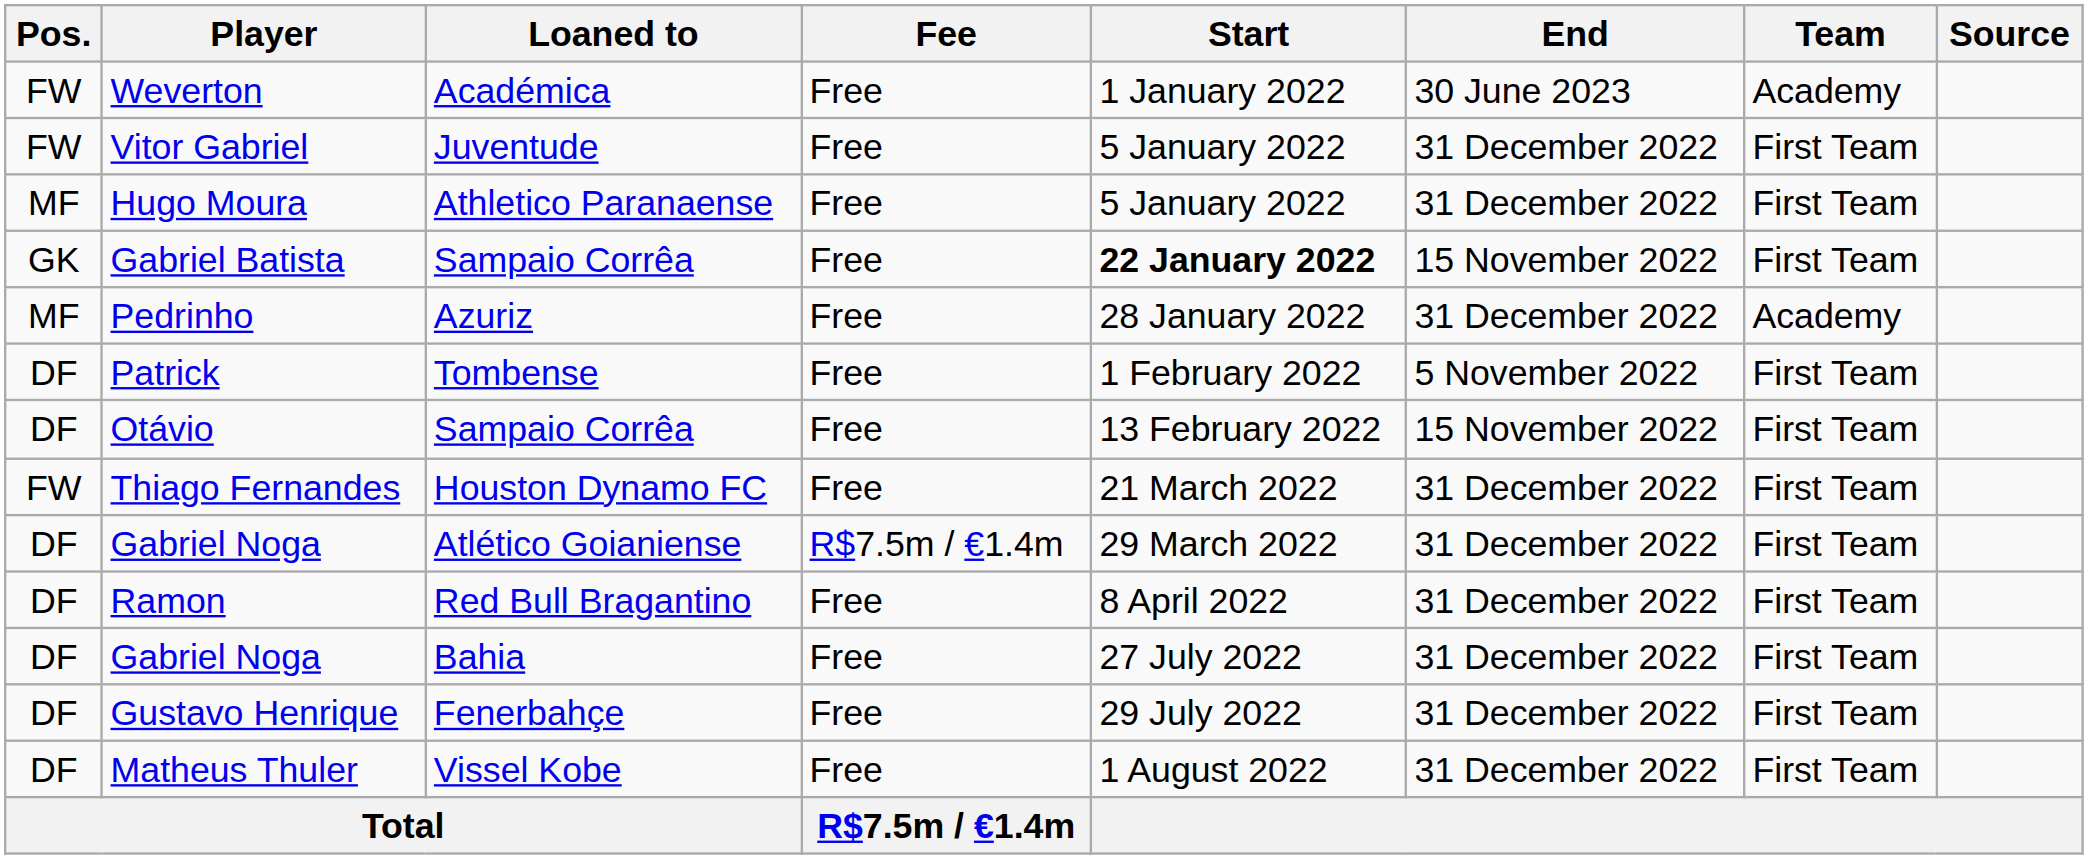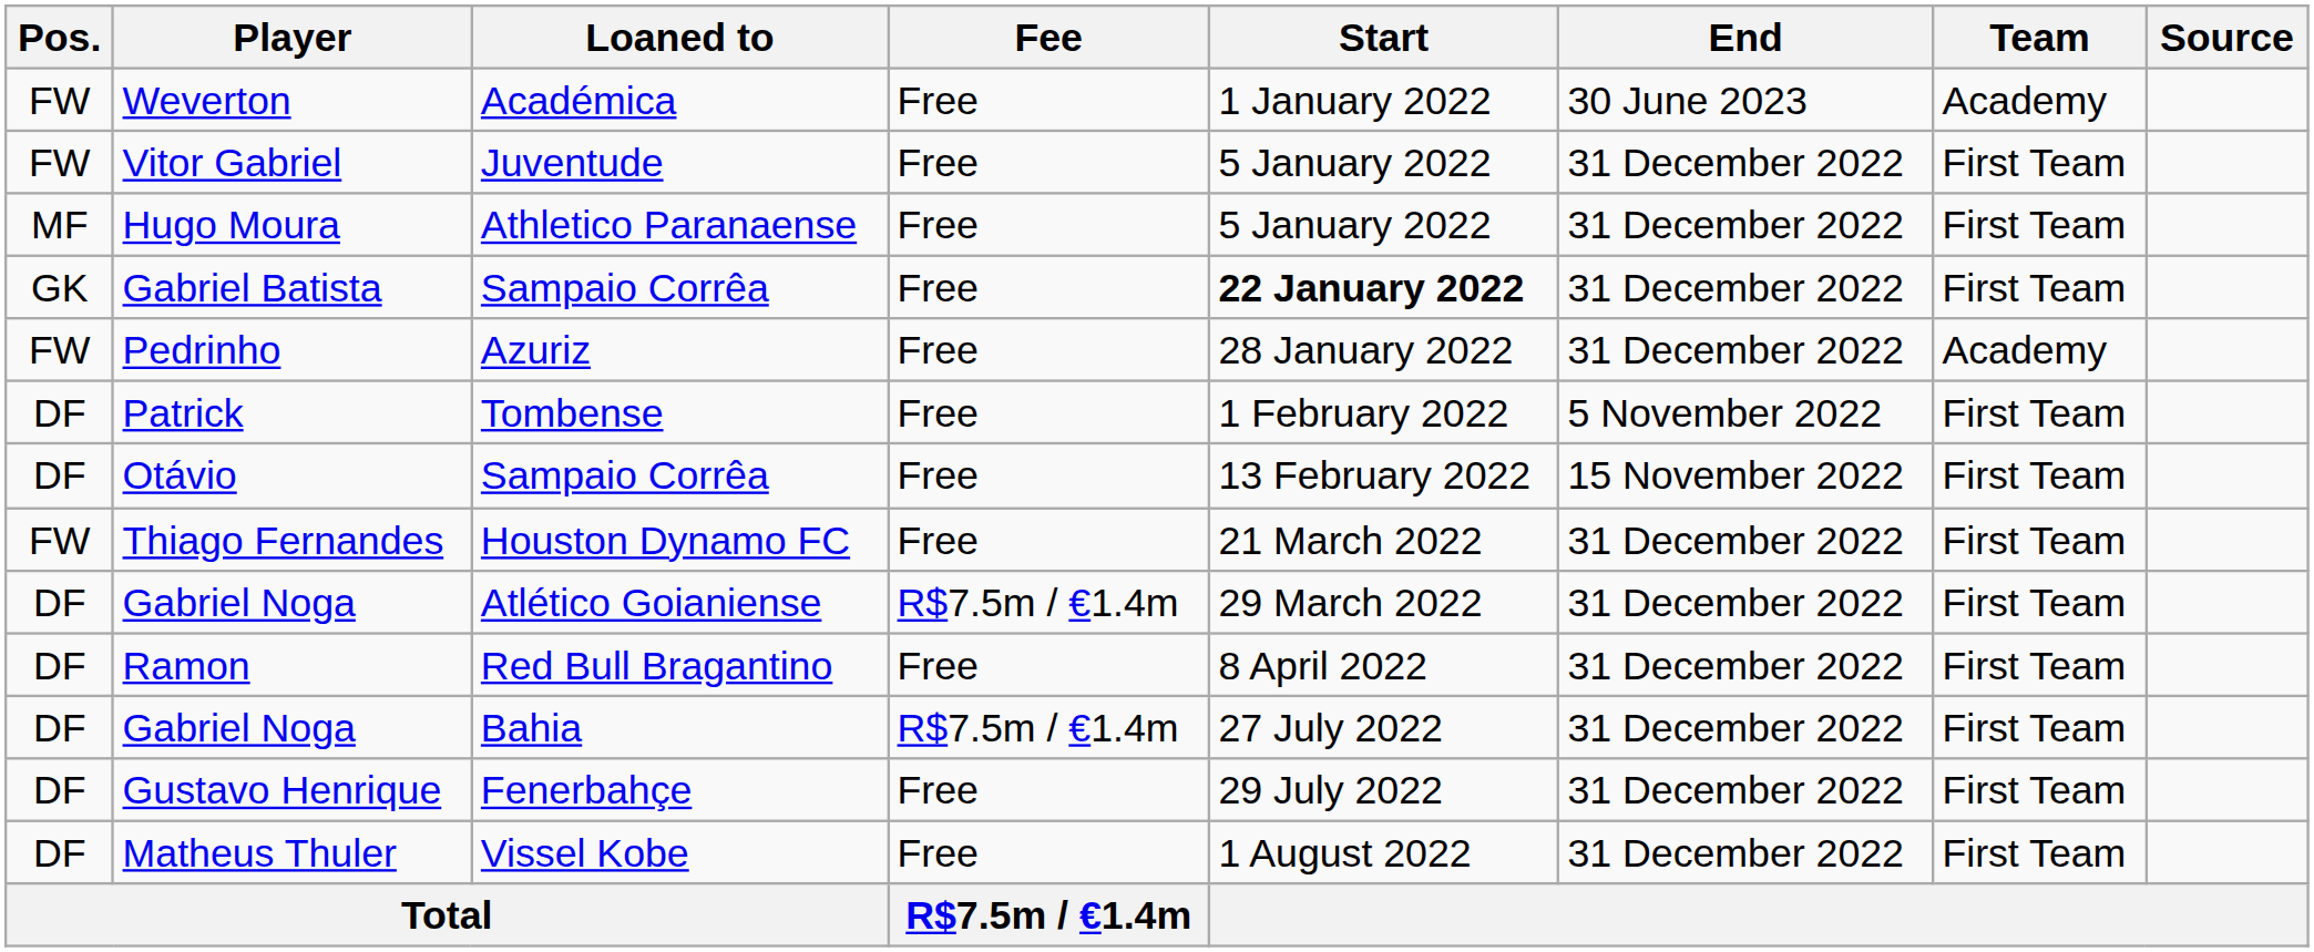 <table class="wikitable" style="width:70%; text-align:center; font-size:95%; text-align:left">
 <tr>
 <th>Pos.</th>
 <th>Player</th>
 <th>Loaned to</th>
 <th>Fee</th>
 <th>Start</th>
 <th>End</th>
 <th>Team</th>
 <th>Source</th>
 </tr>
 <tr>
 <td style="text-align:center;">FW</td>
 <td> <a href='#'>Weverton</a></td>
 <td> <a href='#'>Académica</a></td>
 <td>Free</td>
 <td>1 January 2022</td>
 <td>30 June 2023</td>
 <td>Academy</td>
 <td style="text-align:center;"></td>
 </tr>
 <tr>
 <td style="text-align:center;">FW</td>
 <td> <a href='#'>Vitor Gabriel</a></td>
 <td> <a href='#'>Juventude</a></td>
 <td>Free</td>
 <td>5 January 2022</td>
 <td>31 December 2022</td>
 <td>First Team</td>
 <td style="text-align:center;"></td>
 </tr>
 <tr>
 <td style="text-align:center;">MF</td>
 <td> <a href='#'>Hugo Moura</a></td>
 <td> <a href='#'>Athletico Paranaense</a></td>
 <td>Free</td>
 <td>5 January 2022</td>
 <td>31 December 2022</td>
 <td>First Team</td>
 <td style="text-align:center;"></td>
 </tr>
 <tr>
 <td style="text-align:center;">GK</td>
 <td> <a href='#'>Gabriel Batista</a></td>
 <td> <a href='#'>Sampaio Corrêa</a></td>
 <td>Free</td>
 <td><strong>22 January 2022</strong></td>
-<td>15 November 2022</td>
+<td>31 December 2022</td>
 <td>First Team</td>
 <td style="text-align:center;"></td>
 </tr>
 <tr>
-<td style="text-align:center;">MF</td>
+<td style="text-align:center;">FW</td>
 <td> <a href='#'>Pedrinho</a></td>
 <td> <a href='#'>Azuriz</a></td>
 <td>Free</td>
 <td>28 January 2022</td>
 <td>31 December 2022</td>
 <td>Academy</td>
 <td style="text-align:center;"></td>
 </tr>
 <tr>
 <td style="text-align:center;">DF</td>
 <td> <a href='#'>Patrick</a></td>
 <td> <a href='#'>Tombense</a></td>
 <td>Free</td>
 <td>1 February 2022</td>
 <td>5 November 2022</td>
 <td>First Team</td>
 <td style="text-align:center;"></td>
 </tr>
 <tr>
 <td style="text-align:center;">DF</td>
 <td> <a href='#'>Otávio</a></td>
 <td> <a href='#'>Sampaio Corrêa</a></td>
 <td>Free</td>
 <td>13 February 2022</td>
 <td>15 November 2022</td>
 <td>First Team</td>
 <td style="text-align:center;"></td>
 </tr>
 <tr>
 <td style="text-align:center;">FW</td>
 <td> <a href='#'>Thiago Fernandes</a></td>
 <td> <a href='#'>Houston Dynamo FC</a></td>
 <td>Free</td>
 <td>21 March 2022</td>
 <td>31 December 2022</td>
 <td>First Team</td>
 <td style="text-align:center;"></td>
 </tr>
 <tr>
 <td style="text-align:center;">DF</td>
 <td> <a href='#'>Gabriel Noga</a></td>
 <td> <a href='#'>Atlético Goianiense</a></td>
 <td><a href='#'>R$</a>7.5m / <a href='#'>€</a>1.4m</td>
 <td>29 March 2022</td>
 <td>31 December 2022</td>
 <td>First Team</td>
 <td style="text-align:center;"></td>
 </tr>
 <tr>
 <td style="text-align:center;">DF</td>
 <td> <a href='#'>Ramon</a></td>
 <td> <a href='#'>Red Bull Bragantino</a></td>
 <td>Free</td>
 <td>8 April 2022</td>
 <td>31 December 2022</td>
 <td>First Team</td>
 <td style="text-align:center;"></td>
 </tr>
 <tr>
 <td style="text-align:center;">DF</td>
 <td> <a href='#'>Gabriel Noga</a></td>
 <td> <a href='#'>Bahia</a></td>
-<td>Free</td>
+<td><a href='#'>R$</a>7.5m / <a href='#'>€</a>1.4m</td>
 <td>27 July 2022</td>
 <td>31 December 2022</td>
 <td>First Team</td>
 <td style="text-align:center;"></td>
 </tr>
 <tr>
 <td style="text-align:center;">DF</td>
 <td> <a href='#'>Gustavo Henrique</a></td>
 <td> <a href='#'>Fenerbahçe</a></td>
 <td>Free</td>
 <td>29 July 2022</td>
 <td>31 December 2022</td>
 <td>First Team</td>
 <td style="text-align:center;"></td>
 </tr>
 <tr>
 <td style="text-align:center;">DF</td>
 <td> <a href='#'>Matheus Thuler</a></td>
 <td> <a href='#'>Vissel Kobe</a></td>
 <td>Free</td>
 <td>1 August 2022</td>
 <td>31 December 2022</td>
 <td>First Team</td>
 <td style="text-align:center;"></td>
 </tr>
 <tr>
 <th colspan="3">Total</th>
 <th><a href='#'>R$</a>7.5m / <a href='#'>€</a>1.4m</th>
 <th colspan="4"></th>
 </tr>
 </table>
